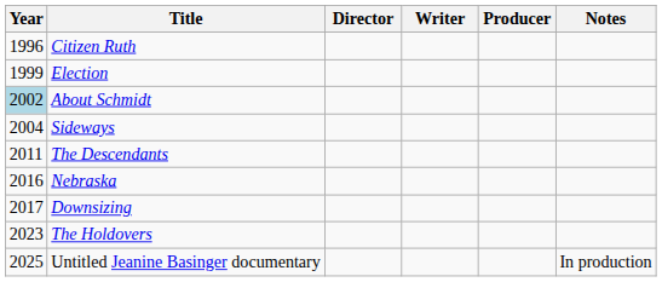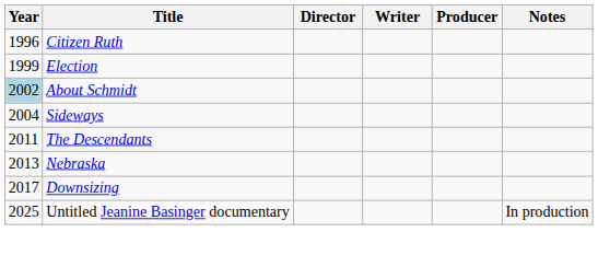 <table class="wikitable">
 <tr>
 <th>Year</th>
 <th>Title</th>
 <th width=65>Director</th>
 <th width=65>Writer</th>
 <th width=65>Producer</th>
 <th>Notes</th>
 </tr>
 <tr>
 <td>1996</td>
 <td><em><a href='#'>Citizen Ruth</a></em></td>
 <td></td>
 <td></td>
 <td></td>
 <td></td>
 </tr>
 <tr>
 <td>1999</td>
 <td><em><a href='#'>Election</a></em></td>
 <td></td>
 <td></td>
 <td></td>
 <td></td>
 </tr>
 <tr>
 <td style="background: lightblue;">2002</td>
 <td><em><a href='#'>About Schmidt</a></em></td>
 <td></td>
 <td></td>
 <td></td>
 <td></td>
 </tr>
 <tr>
 <td>2004</td>
 <td><em><a href='#'>Sideways</a></em></td>
 <td></td>
 <td></td>
 <td></td>
 <td></td>
 </tr>
 <tr>
 <td>2011</td>
 <td><em><a href='#'>The Descendants</a></em></td>
 <td></td>
 <td></td>
 <td></td>
 <td></td>
 </tr>
 <tr>
-<td>2016</td>
+<td>2013</td>
 <td><em><a href='#'>Nebraska</a></em></td>
 <td></td>
 <td></td>
 <td></td>
 <td></td>
 </tr>
 <tr>
 <td>2017</td>
 <td><em><a href='#'>Downsizing</a></em></td>
 <td></td>
 <td></td>
 <td></td>
 <td></td>
 </tr>
 <tr>
-<td>2023</td>
-<td><em><a href='#'>The Holdovers</a></em></td>
-<td></td>
-<td></td>
-<td></td>
-<td></td>
-</tr>
-<tr>
 <td>2025</td>
 <td>Untitled <a href='#'>Jeanine Basinger</a> documentary</td>
 <td></td>
 <td></td>
 <td></td>
 <td>In production</td>
 </tr>
 </table>
